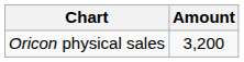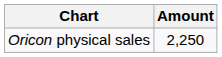 <table class="wikitable">
 <tr>
 <th>Chart</th>
 <th>Amount</th>
 </tr>
 <tr>
 <td><em>Oricon</em> physical sales</td>
-<td align="center">3,200</td>
+<td align="center">2,250</td>
 </tr>
 </table>
